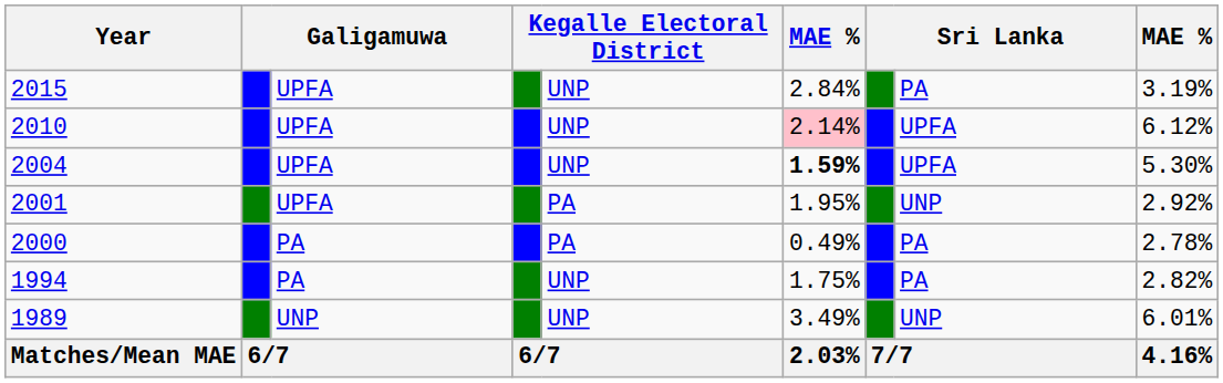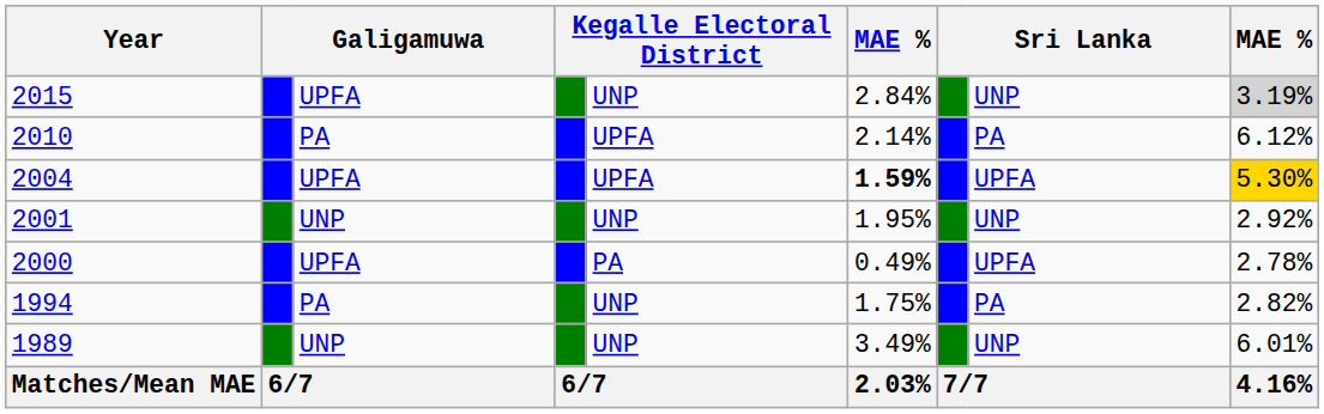 <table class="wikitable">
 <tr>
 <th>Year</th>
 <th colspan="2" width="144px">Galigamuwa</th>
 <th colspan="2" width="144px"><a href='#'>Kegalle Electoral District</a></th>
 <th><a href='#'>MAE</a> %</th>
 <th colspan="2" width="144px">Sri Lanka</th>
 <th>MAE %</th>
 </tr>
 <tr>
 <td><a href='#'>2015</a></td>
 <td style="background-color:blue;" width="10px"></td>
 <td style="text-align:left;"><a href='#'>UPFA</a></td>
 <td style="background-color:green;" width="10px"></td>
 <td style="text-align:left;"><a href='#'>UNP</a></td>
 <td style="text-align:right;">2.84%</td>
 <td style="background-color:green;" width="10px"></td>
-<td style="text-align:left;"><a href='#'>PA</a></td>
-<td style="text-align:right;">3.19%</td>
+<td style="text-align:left;"><a href='#'>UNP</a></td>
+<td style="background: lightgrey; text-align:right;">3.19%</td>
 </tr>
 <tr>
 <td><a href='#'>2010</a></td>
 <td style="background-color:blue;" width="10px"></td>
-<td style="text-align:left;"><a href='#'>UPFA</a></td>
-<td style="background-color:blue;" width="10px"></td>
-<td style="text-align:left;"><a href='#'>UNP</a></td>
-<td style="background: pink; text-align:right;">2.14%</td>
+<td style="text-align:left;"><a href='#'>PA</a></td>
 <td style="background-color:blue;" width="10px"></td>
 <td style="text-align:left;"><a href='#'>UPFA</a></td>
+<td style="text-align:right;">2.14%</td>
+<td style="background-color:blue;" width="10px"></td>
+<td style="text-align:left;"><a href='#'>PA</a></td>
 <td style="text-align:right;">6.12%</td>
 </tr>
 <tr>
 <td><a href='#'>2004</a></td>
 <td style="background-color:blue;" width="10px"></td>
 <td style="text-align:left;"><a href='#'>UPFA</a></td>
 <td style="background-color:blue;" width="10px"></td>
-<td style="text-align:left;"><a href='#'>UNP</a></td>
+<td style="text-align:left;"><a href='#'>UPFA</a></td>
 <td style="text-align:right;"><strong>1.59%</strong></td>
 <td style="background-color:blue;" width="10px"></td>
 <td style="text-align:left;"><a href='#'>UPFA</a></td>
-<td style="text-align:right;">5.30%</td>
+<td style="background: gold; text-align:right;">5.30%</td>
 </tr>
 <tr>
 <td><a href='#'>2001</a></td>
 <td style="background-color:green;" width="10px"></td>
-<td style="text-align:left;"><a href='#'>UPFA</a></td>
+<td style="text-align:left;"><a href='#'>UNP</a></td>
 <td style="background-color:green;" width="10px"></td>
-<td style="text-align:left;"><a href='#'>PA</a></td>
+<td style="text-align:left;"><a href='#'>UNP</a></td>
 <td style="text-align:right;">1.95%</td>
 <td style="background-color:green;" width="10px"></td>
 <td style="text-align:left;"><a href='#'>UNP</a></td>
 <td style="text-align:right;">2.92%</td>
 </tr>
 <tr>
 <td><a href='#'>2000</a></td>
 <td style="background-color:blue;" width="10px"></td>
-<td style="text-align:left;"><a href='#'>PA</a></td>
+<td style="text-align:left;"><a href='#'>UPFA</a></td>
 <td style="background-color:blue;" width="10px"></td>
 <td style="text-align:left;"><a href='#'>PA</a></td>
 <td style="text-align:right;">0.49%</td>
 <td style="background-color:blue;" width="10px"></td>
-<td style="text-align:left;"><a href='#'>PA</a></td>
+<td style="text-align:left;"><a href='#'>UPFA</a></td>
 <td style="text-align:right;">2.78%</td>
 </tr>
 <tr>
 <td><a href='#'>1994</a></td>
 <td style="background-color:blue;" width="10px"></td>
 <td style="text-align:left;"><a href='#'>PA</a></td>
 <td style="background-color:green;" width="10px"></td>
 <td style="text-align:left;"><a href='#'>UNP</a></td>
 <td style="text-align:right;">1.75%</td>
 <td style="background-color:blue;" width="10px"></td>
 <td style="text-align:left;"><a href='#'>PA</a></td>
 <td style="text-align:right;">2.82%</td>
 </tr>
 <tr>
 <td><a href='#'>1989</a></td>
 <td style="background-color:green;" width="10px"></td>
 <td style="text-align:left;"><a href='#'>UNP</a></td>
 <td style="background-color:green;" width="10px"></td>
 <td style="text-align:left;"><a href='#'>UNP</a></td>
 <td style="text-align:right;">3.49%</td>
 <td style="background-color:green;" width="10px"></td>
 <td style="text-align:left;"><a href='#'>UNP</a></td>
 <td style="text-align:right;">6.01%</td>
 </tr>
 <tr>
 <th>Matches/Mean MAE</th>
 <th style="text-align:left;"colspan="2" width="144px">6/7</th>
 <th style="text-align:left;"colspan="2" width="144px">6/7</th>
 <th style="text-align:right;">2.03%</th>
 <th style="text-align:left;"colspan="2" width="144px">7/7</th>
 <th style="text-align:right;">4.16%</th>
 </tr>
 </table>
